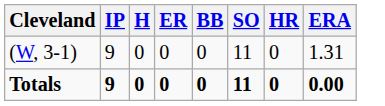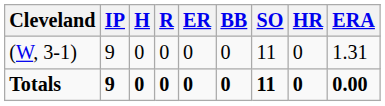 <table class="wikitable sortable">
 <tr>
 <th>Cleveland</th>
 <th><a href='#'>IP</a></th>
 <th><a href='#'>H</a></th>
+<th><a href='#'>R</a></th>
 <th><a href='#'>ER</a></th>
 <th><a href='#'>BB</a></th>
 <th><a href='#'>SO</a></th>
 <th><a href='#'>HR</a></th>
 <th><a href='#'>ERA</a></th>
 </tr>
 <tr>
 <td> (<a href='#'>W</a>, 3-1)</td>
 <td>9</td>
+<td>0</td>
 <td>0</td>
 <td>0</td>
 <td>0</td>
 <td>11</td>
 <td>0</td>
 <td>1.31</td>
 </tr>
 <tr class="sortbottom">
 <td><strong>Totals</strong></td>
 <td><strong>9</strong></td>
 <td><strong>0</strong></td>
 <td><strong>0</strong></td>
 <td><strong>0</strong></td>
+<td><strong>0</strong></td>
 <td><strong>11</strong></td>
 <td><strong>0</strong></td>
 <td><strong>0.00</strong></td>
 </tr>
 </table>
